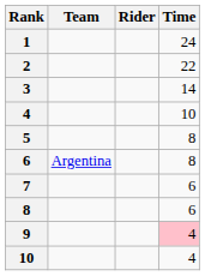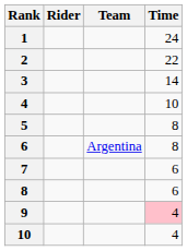 <table class="wikitable" margin-bottom:0;">
 <tr>
 <th scope="col">Rank</th>
+<th scope="col">Rider</th>
 <th scope="col">Team</th>
-<th scope="col">Rider</th>
 <th scope="col">Time</th>
 </tr>
 <tr>
 <th scope="row">1</th>
+<td> </td>
 <td></td>
-<td> </td>
 <td align="right">24</td>
 </tr>
 <tr>
 <th scope="row">2</th>
 <td></td>
 <td></td>
 <td align="right">22</td>
 </tr>
 <tr>
 <th scope="row">3</th>
 <td></td>
 <td></td>
 <td align="right">14</td>
 </tr>
 <tr>
 <th scope="row">4</th>
+<td> </td>
 <td></td>
-<td> </td>
 <td align="right">10</td>
 </tr>
 <tr>
 <th scope="row">5</th>
 <td></td>
 <td></td>
 <td align="right">8</td>
 </tr>
 <tr>
 <th scope="row">6</th>
+<td></td>
 <td><a href='#'>Argentina</a></td>
-<td></td>
 <td align="right">8</td>
 </tr>
 <tr>
 <th scope="row">7</th>
 <td></td>
 <td></td>
 <td align="right">6</td>
 </tr>
 <tr>
 <th scope="row">8</th>
 <td></td>
 <td></td>
 <td align="right">6</td>
 </tr>
 <tr>
 <th scope="row">9</th>
 <td></td>
 <td></td>
 <td align="right" style="background: pink;">4</td>
 </tr>
 <tr>
 <th scope="row">10</th>
 <td></td>
 <td></td>
 <td align="right">4</td>
 </tr>
 </table>
